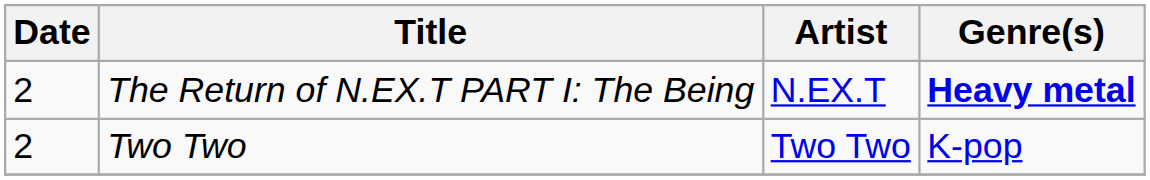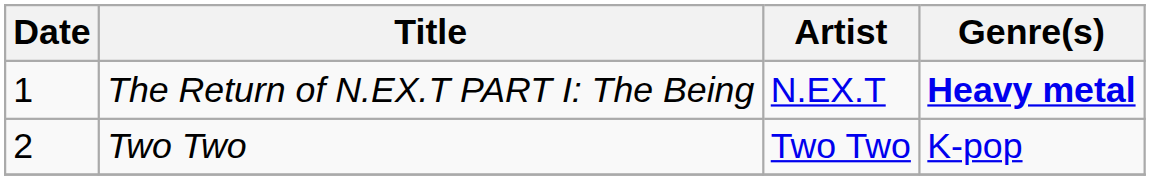 <table class="wikitable" style="text-align: left;">
 <tr>
 <th>Date</th>
 <th>Title</th>
 <th>Artist</th>
 <th>Genre(s)</th>
 </tr>
 <tr>
-<td>2</td>
+<td>1</td>
 <td><em>The Return of N.EX.T PART I: The Being</em></td>
 <td><a href='#'>N.EX.T</a></td>
 <td><strong><a href='#'>Heavy metal</a></strong></td>
 </tr>
 <tr>
 <td>2</td>
 <td><em>Two Two</em></td>
 <td><a href='#'>Two Two</a></td>
 <td><a href='#'>K-pop</a></td>
 </tr>
 <tr>
 </tr>
 </table>
